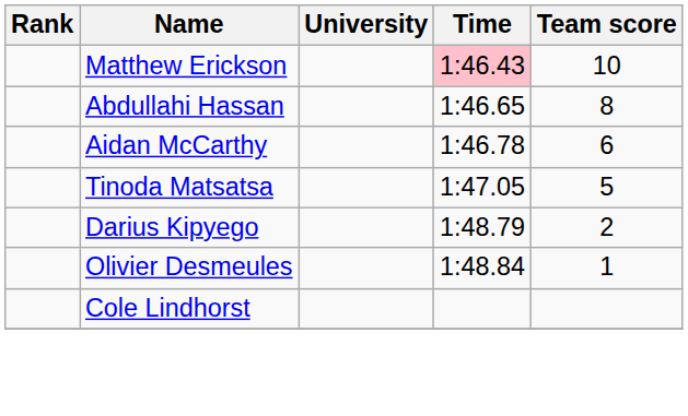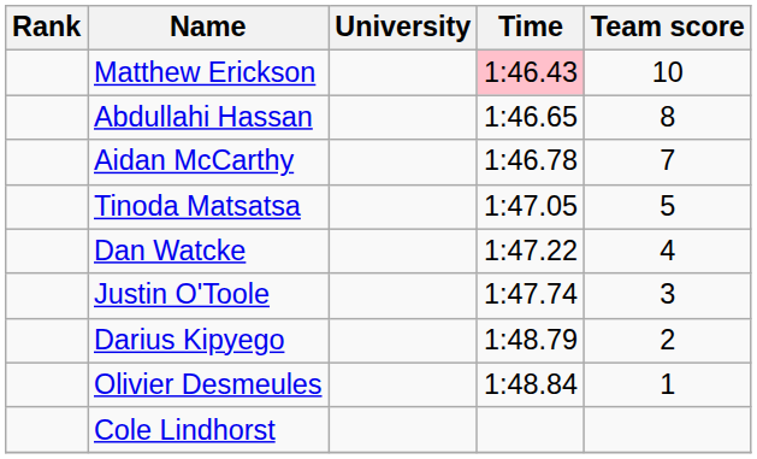 <table class="wikitable sortable" style="text-align:center">
 <tr>
 <th>Rank</th>
 <th>Name</th>
 <th>University</th>
 <th>Time</th>
 <th>Team score</th>
 </tr>
 <tr>
 <td></td>
 <td align=left> <a href='#'> Matthew Erickson</a></td>
 <td></td>
 <td style="background: pink;">1:46.43</td>
 <td>10</td>
 </tr>
 <tr>
 <td></td>
 <td align=left> <a href='#'>Abdullahi Hassan</a></td>
 <td></td>
 <td>1:46.65</td>
 <td>8</td>
 </tr>
 <tr>
 <td></td>
 <td align=left> <a href='#'> Aidan McCarthy</a></td>
 <td></td>
 <td>1:46.78</td>
-<td>6</td>
+<td>7</td>
 </tr>
 <tr>
 <td></td>
 <td align=left> <a href='#'>Tinoda Matsatsa</a></td>
 <td></td>
 <td>1:47.05</td>
 <td>5</td>
+</tr>
+<tr>
+<td></td>
+<td align=left> <a href='#'>Dan Watcke</a></td>
+<td></td>
+<td>1:47.22</td>
+<td>4</td>
+</tr>
+<tr>
+<td></td>
+<td align=left> <a href='#'>Justin O'Toole</a></td>
+<td></td>
+<td>1:47.74</td>
+<td>3</td>
 </tr>
 <tr>
 <td></td>
 <td align=left> <a href='#'>Darius Kipyego</a></td>
 <td></td>
 <td>1:48.79</td>
 <td>2</td>
 </tr>
 <tr>
 <td></td>
 <td align=left> <a href='#'>Olivier Desmeules</a></td>
 <td></td>
 <td>1:48.84</td>
 <td>1</td>
 </tr>
 <tr>
 <td></td>
 <td align=left> <a href='#'>Cole Lindhorst</a></td>
 <td></td>
 <td></td>
 <td></td>
 </tr>
 <tr>
 </tr>
 </table>
